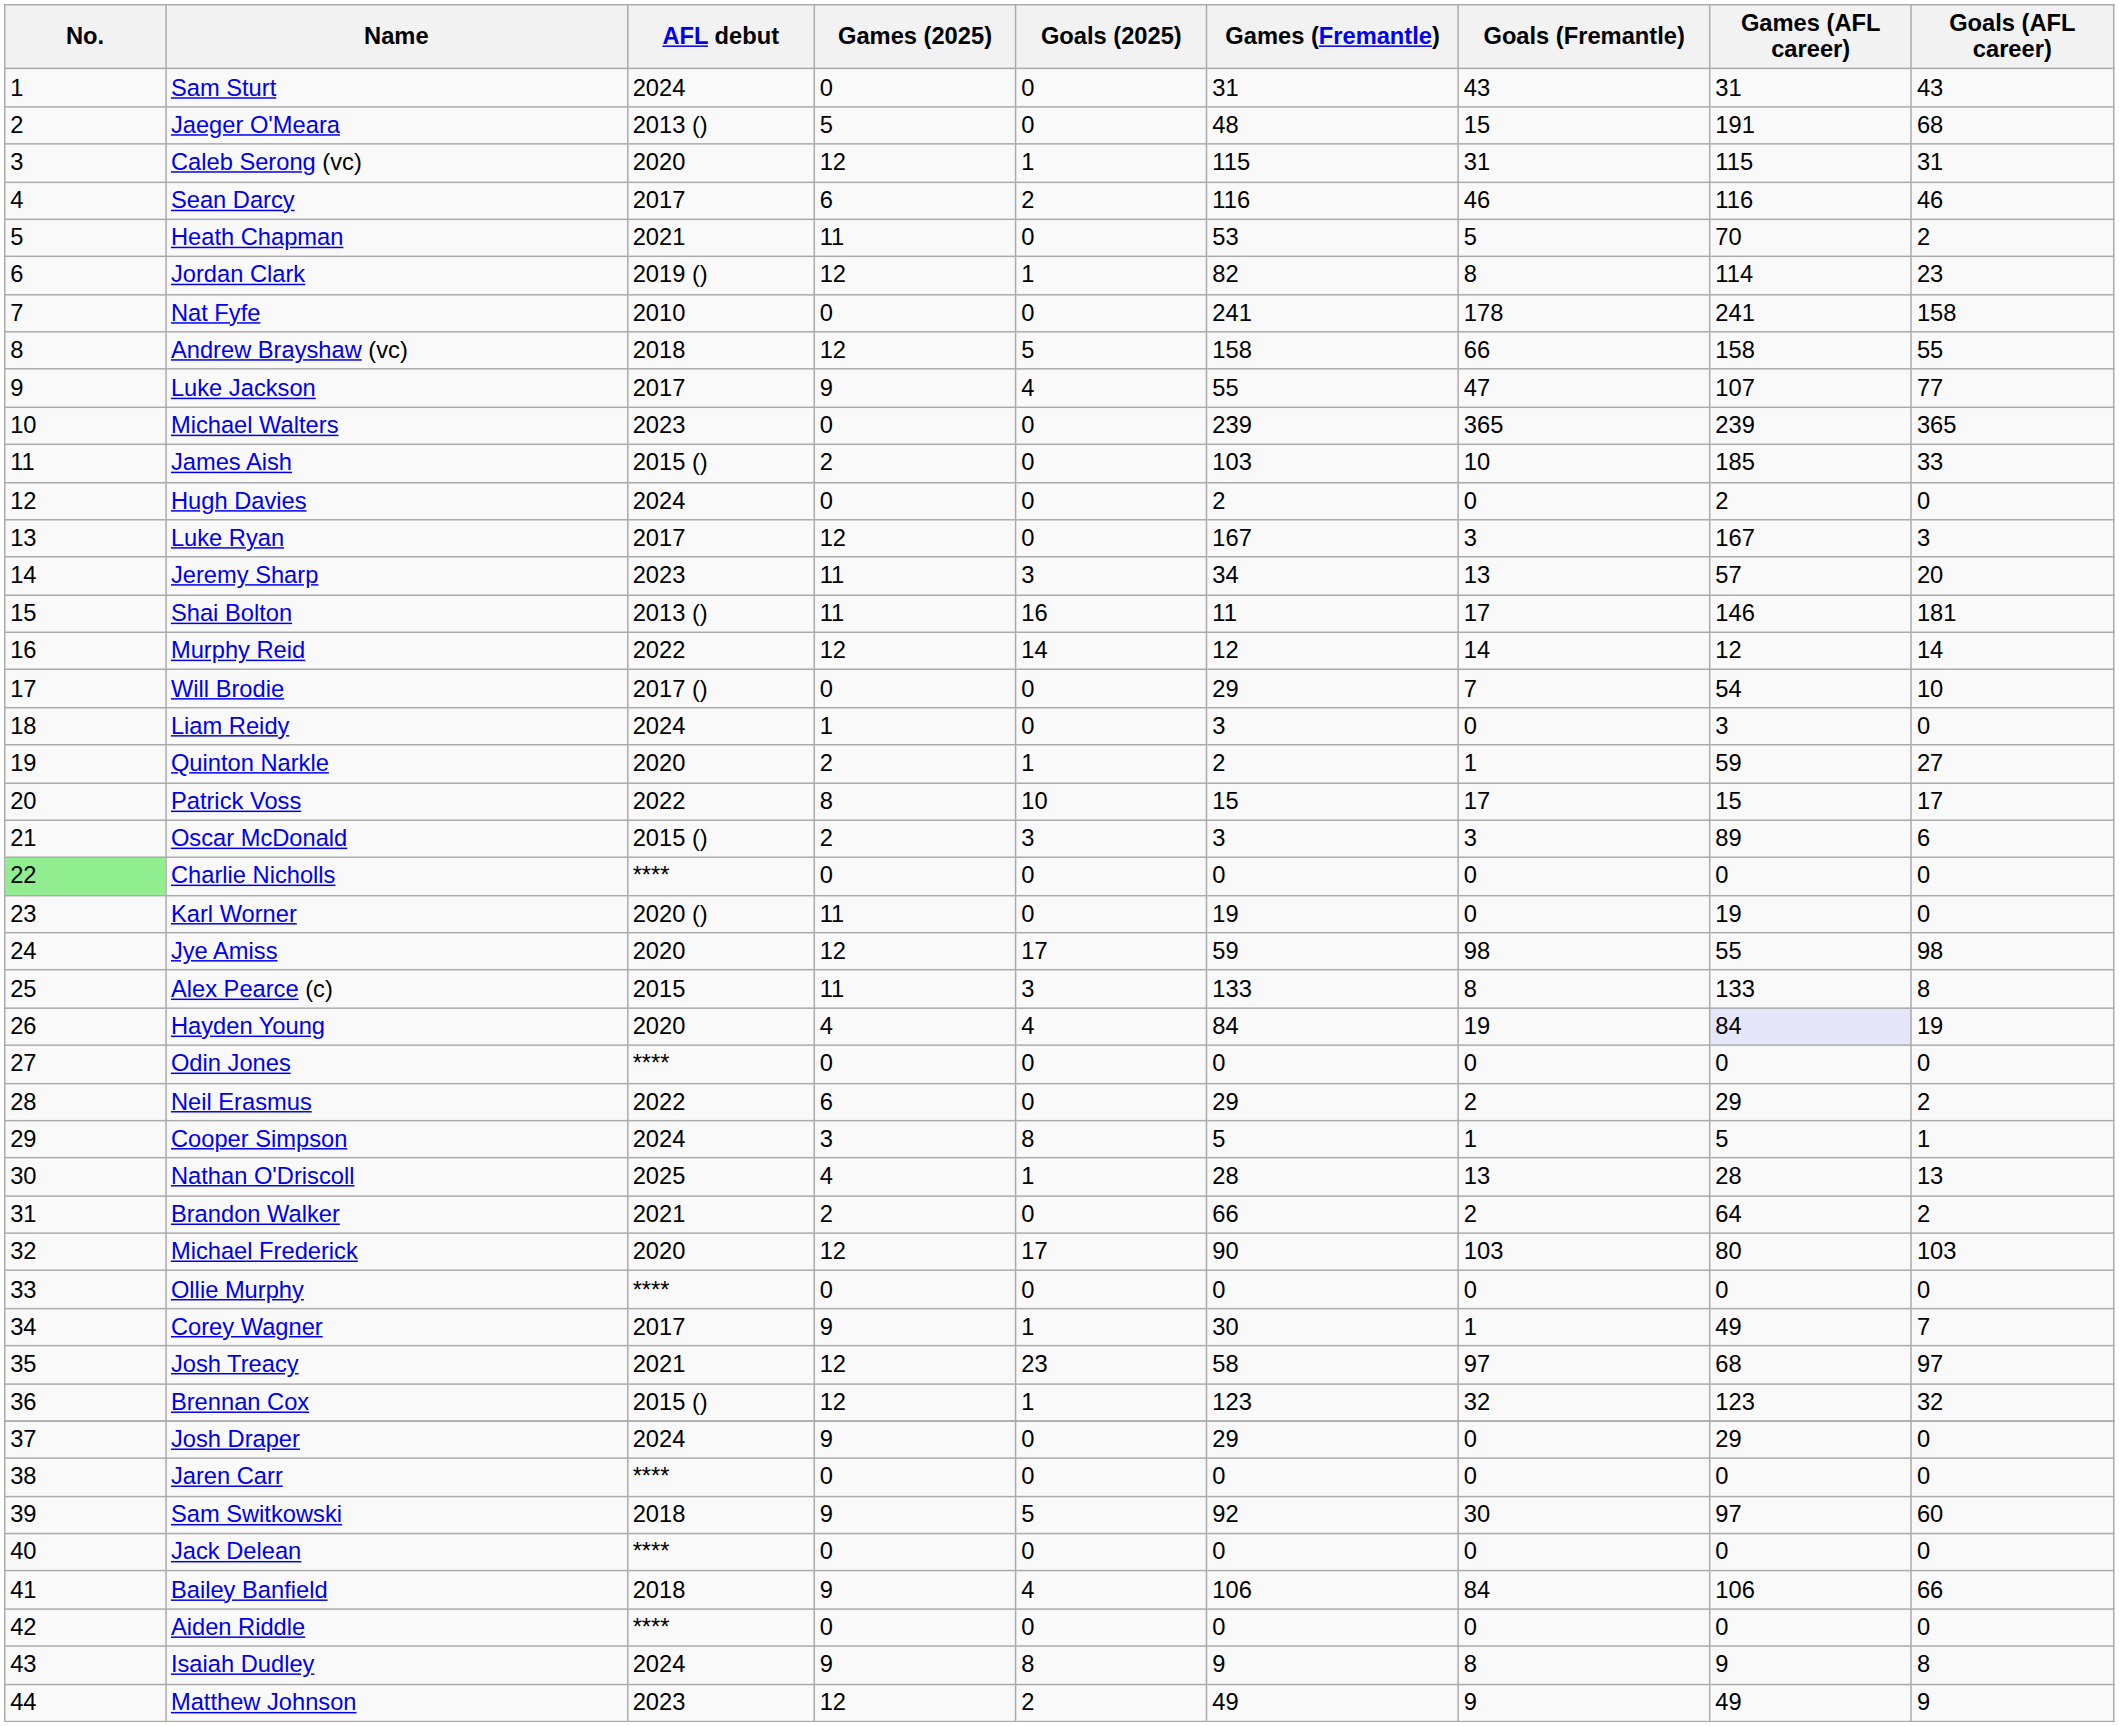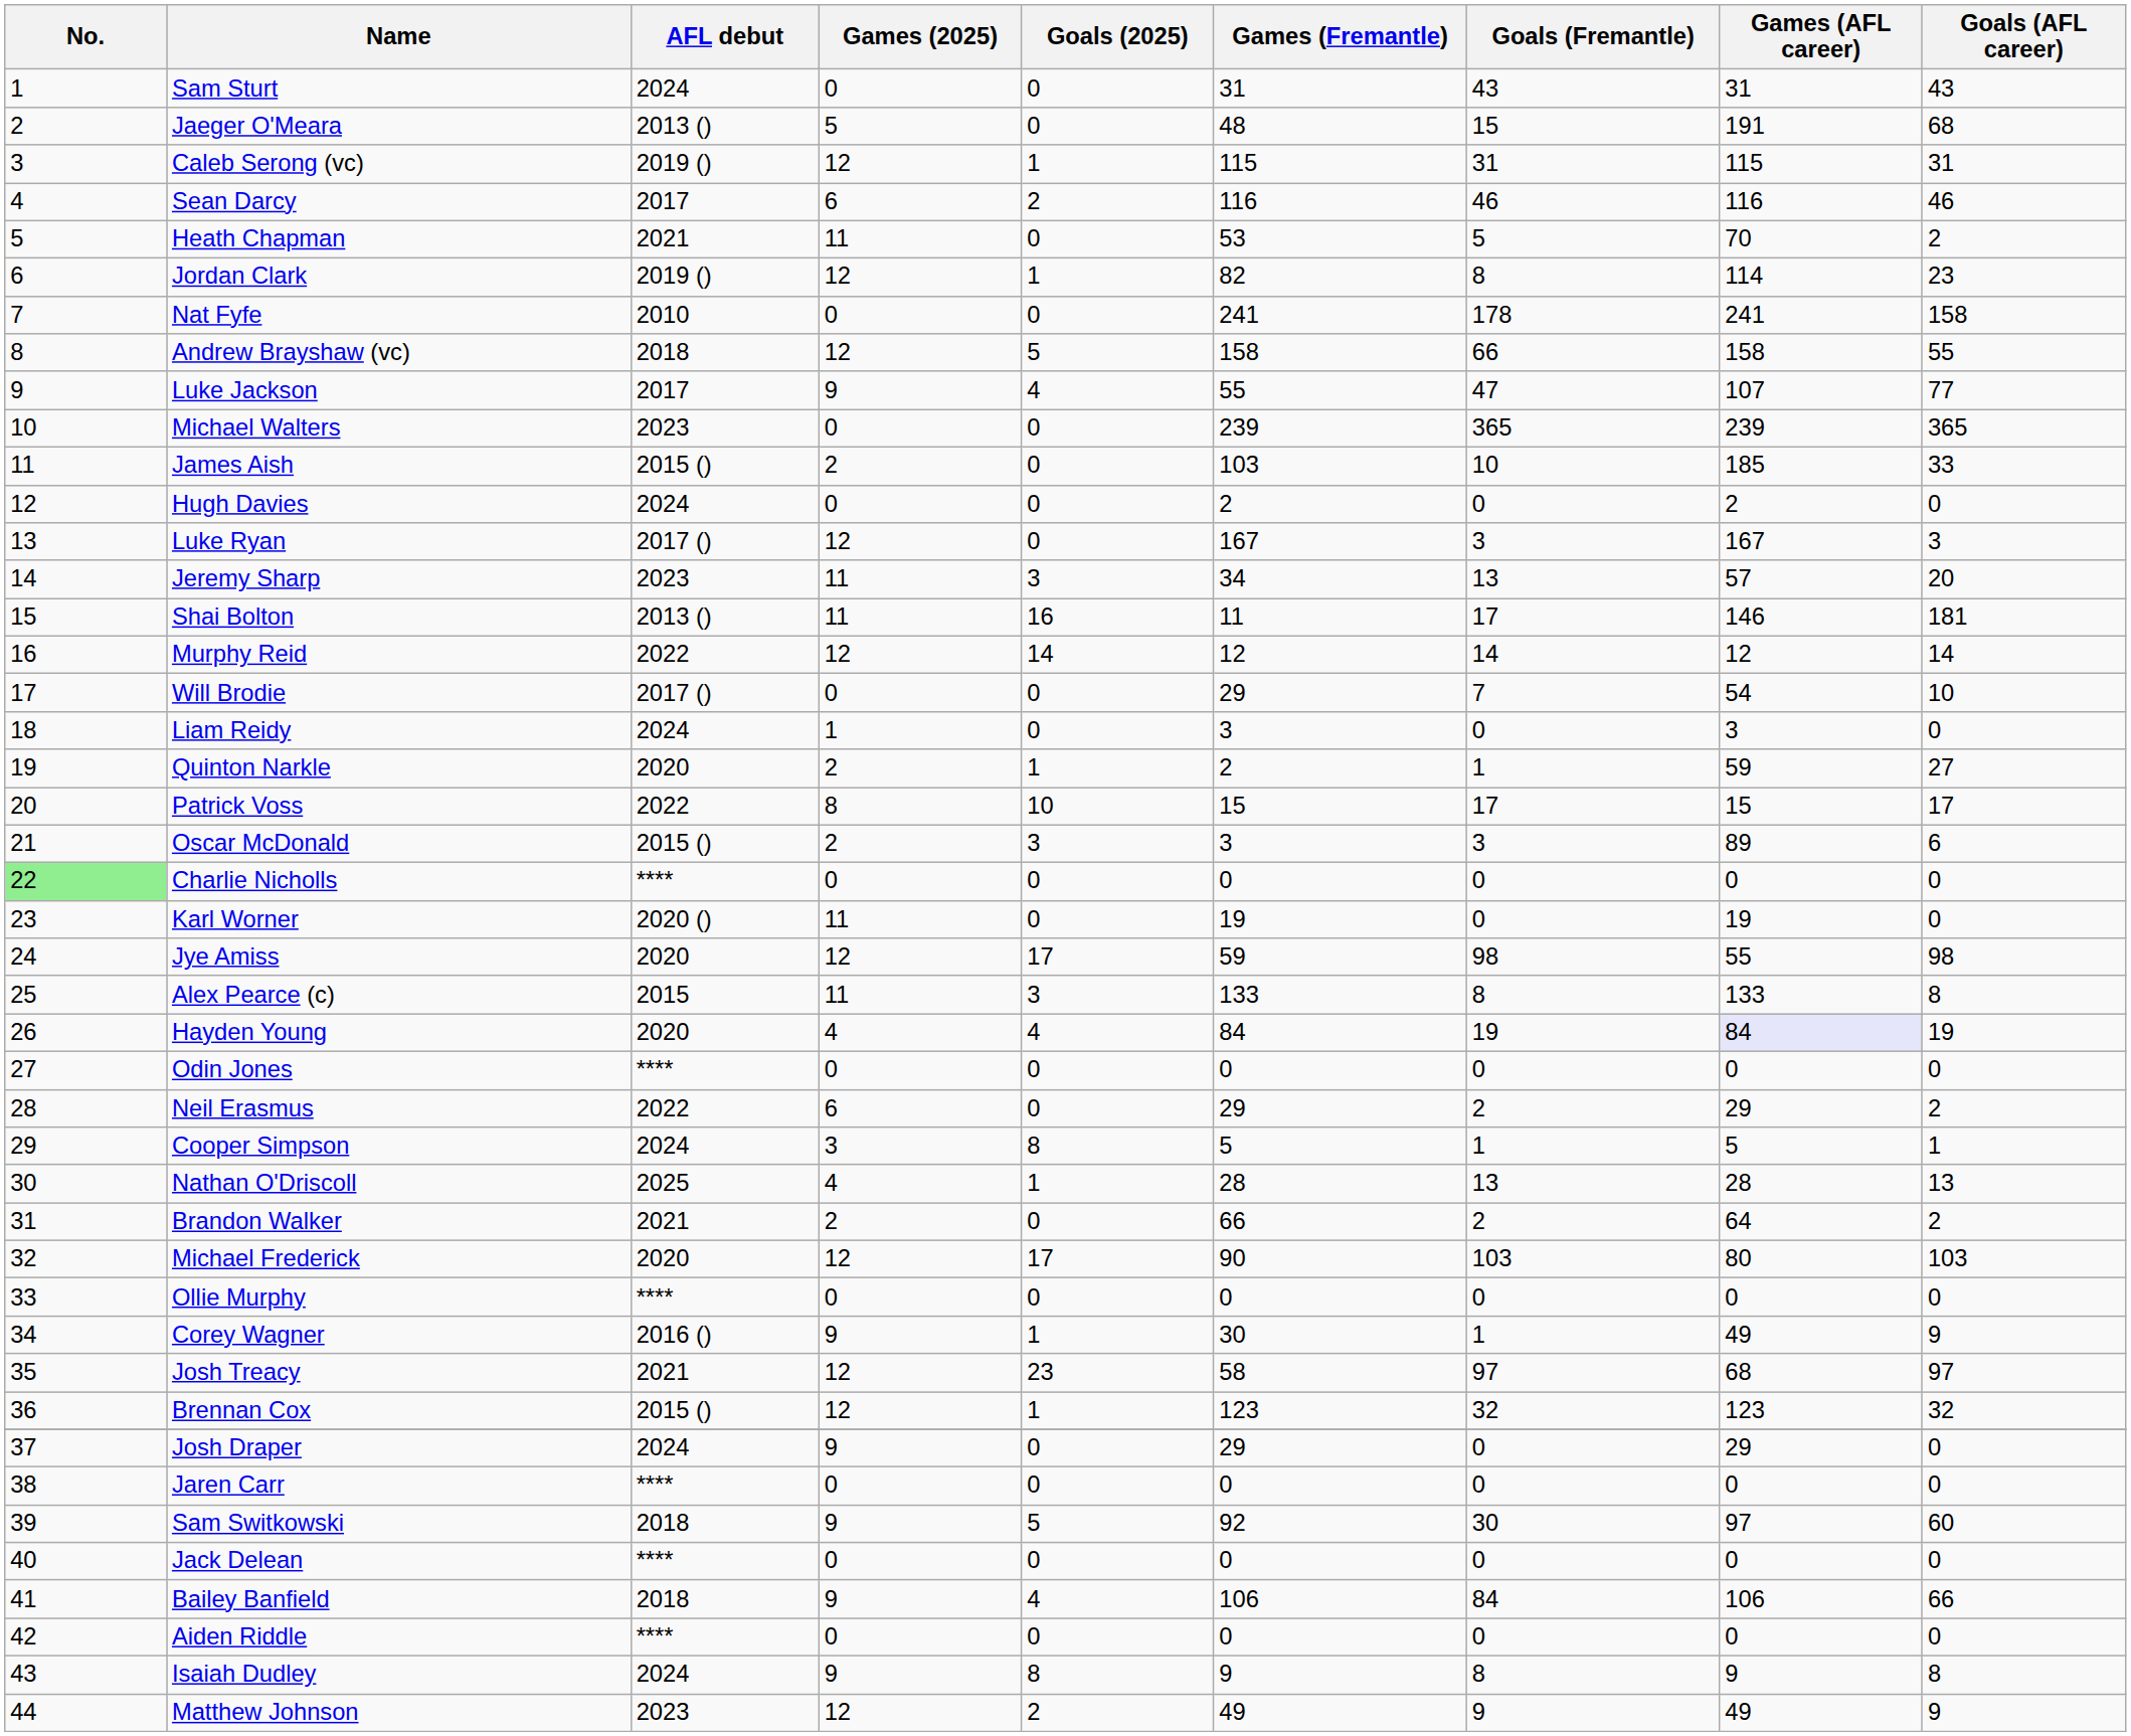 <table class="wikitable sortable" style="width:90%;">
 <tr>
 <th width="2%">No.</th>
 <th width="6%">Name</th>
 <th width="2%"><a href='#'>AFL</a> debut</th>
 <th width="2%">Games (2025)</th>
 <th width="2%">Goals (2025)</th>
 <th width="2%">Games (<a href='#'>Fremantle</a>)</th>
 <th width="2%">Goals (Fremantle)</th>
 <th width="2%">Games (AFL career)</th>
 <th width="2%">Goals (AFL career)</th>
 </tr>
 <tr>
 <td align="left">1</td>
 <td><a href='#'>Sam Sturt</a></td>
 <td>2024</td>
 <td>0</td>
 <td>0</td>
 <td>31</td>
 <td>43</td>
 <td>31</td>
 <td>43</td>
 </tr>
 <tr>
 <td>2</td>
 <td><a href='#'>Jaeger O'Meara</a></td>
 <td>2013 ()</td>
 <td>5</td>
 <td>0</td>
 <td>48</td>
 <td>15</td>
 <td>191</td>
 <td>68</td>
 </tr>
 <tr>
 <td>3</td>
 <td><a href='#'>Caleb Serong</a> (vc)</td>
-<td>2020</td>
+<td>2019 ()</td>
 <td>12</td>
 <td>1</td>
 <td>115</td>
 <td>31</td>
 <td>115</td>
 <td>31</td>
 </tr>
 <tr>
 <td>4</td>
 <td><a href='#'>Sean Darcy</a></td>
 <td>2017</td>
 <td>6</td>
 <td>2</td>
 <td>116</td>
 <td>46</td>
 <td>116</td>
 <td>46</td>
 </tr>
 <tr>
 <td>5</td>
 <td><a href='#'>Heath Chapman</a></td>
 <td>2021</td>
 <td>11</td>
 <td>0</td>
 <td>53</td>
 <td>5</td>
 <td>70</td>
 <td>2</td>
 </tr>
 <tr>
 <td>6</td>
 <td><a href='#'>Jordan Clark</a></td>
 <td>2019 ()</td>
 <td>12</td>
 <td>1</td>
 <td>82</td>
 <td>8</td>
 <td>114</td>
 <td>23</td>
 </tr>
 <tr>
 <td>7</td>
 <td><a href='#'>Nat Fyfe</a></td>
 <td>2010</td>
 <td>0</td>
 <td>0</td>
 <td>241</td>
 <td>178</td>
 <td>241</td>
 <td>158</td>
 </tr>
 <tr>
 <td>8</td>
 <td><a href='#'>Andrew Brayshaw</a> (vc)</td>
 <td>2018</td>
 <td>12</td>
 <td>5</td>
 <td>158</td>
 <td>66</td>
 <td>158</td>
 <td>55</td>
 </tr>
 <tr>
 <td>9</td>
 <td><a href='#'>Luke Jackson</a></td>
 <td>2017</td>
 <td>9</td>
 <td>4</td>
 <td>55</td>
 <td>47</td>
 <td>107</td>
 <td>77</td>
 </tr>
 <tr>
 <td>10</td>
 <td><a href='#'>Michael Walters</a></td>
 <td>2023</td>
 <td>0</td>
 <td>0</td>
 <td>239</td>
 <td>365</td>
 <td>239</td>
 <td>365</td>
 </tr>
 <tr>
 <td>11</td>
 <td><a href='#'>James Aish</a></td>
 <td>2015 ()</td>
 <td>2</td>
 <td>0</td>
 <td>103</td>
 <td>10</td>
 <td>185</td>
 <td>33</td>
 </tr>
 <tr>
 <td>12</td>
 <td><a href='#'>Hugh Davies</a></td>
 <td>2024</td>
 <td>0</td>
 <td>0</td>
 <td>2</td>
 <td>0</td>
 <td>2</td>
 <td>0</td>
 </tr>
 <tr>
 <td>13</td>
 <td><a href='#'>Luke Ryan</a></td>
-<td>2017</td>
+<td>2017 ()</td>
 <td>12</td>
 <td>0</td>
 <td>167</td>
 <td>3</td>
 <td>167</td>
 <td>3</td>
 </tr>
 <tr>
 <td>14</td>
 <td><a href='#'>Jeremy Sharp</a></td>
 <td>2023</td>
 <td>11</td>
 <td>3</td>
 <td>34</td>
 <td>13</td>
 <td>57</td>
 <td>20</td>
 </tr>
 <tr>
 <td>15</td>
 <td><a href='#'>Shai Bolton</a></td>
 <td>2013 ()</td>
 <td>11</td>
 <td>16</td>
 <td>11</td>
 <td>17</td>
 <td>146</td>
 <td>181</td>
 </tr>
 <tr>
 <td>16</td>
 <td><a href='#'>Murphy Reid</a></td>
 <td>2022</td>
 <td>12</td>
 <td>14</td>
 <td>12</td>
 <td>14</td>
 <td>12</td>
 <td>14</td>
 </tr>
 <tr>
 <td>17</td>
 <td><a href='#'>Will Brodie</a></td>
 <td>2017 ()</td>
 <td>0</td>
 <td>0</td>
 <td>29</td>
 <td>7</td>
 <td>54</td>
 <td>10</td>
 </tr>
 <tr>
 <td>18</td>
 <td><a href='#'>Liam Reidy</a></td>
 <td>2024</td>
 <td>1</td>
 <td>0</td>
 <td>3</td>
 <td>0</td>
 <td>3</td>
 <td>0</td>
 </tr>
 <tr>
 <td>19</td>
 <td><a href='#'>Quinton Narkle</a></td>
 <td>2020</td>
 <td>2</td>
 <td>1</td>
 <td>2</td>
 <td>1</td>
 <td>59</td>
 <td>27</td>
 </tr>
 <tr>
 <td>20</td>
 <td><a href='#'>Patrick Voss</a></td>
 <td>2022</td>
 <td>8</td>
 <td>10</td>
 <td>15</td>
 <td>17</td>
 <td>15</td>
 <td>17</td>
 </tr>
 <tr>
 <td>21</td>
 <td><a href='#'>Oscar McDonald</a></td>
 <td>2015 ()</td>
 <td>2</td>
 <td>3</td>
 <td>3</td>
 <td>3</td>
 <td>89</td>
 <td>6</td>
 </tr>
 <tr>
 <td style="background: lightgreen;">22</td>
 <td><a href='#'>Charlie Nicholls</a></td>
 <td>****</td>
 <td>0</td>
 <td>0</td>
 <td>0</td>
 <td>0</td>
 <td>0</td>
 <td>0</td>
 </tr>
 <tr>
 <td>23</td>
 <td><a href='#'>Karl Worner</a></td>
 <td>2020 ()</td>
 <td>11</td>
 <td>0</td>
 <td>19</td>
 <td>0</td>
 <td>19</td>
 <td>0</td>
 </tr>
 <tr>
 <td>24</td>
 <td><a href='#'>Jye Amiss</a></td>
 <td>2020</td>
 <td>12</td>
 <td>17</td>
 <td>59</td>
 <td>98</td>
 <td>55</td>
 <td>98</td>
 </tr>
 <tr>
 <td>25</td>
 <td><a href='#'>Alex Pearce</a> (c)</td>
 <td>2015</td>
 <td>11</td>
 <td>3</td>
 <td>133</td>
 <td>8</td>
 <td>133</td>
 <td>8</td>
 </tr>
 <tr>
 <td>26</td>
 <td><a href='#'>Hayden Young</a></td>
 <td>2020</td>
 <td>4</td>
 <td>4</td>
 <td>84</td>
 <td>19</td>
 <td style="background: lavender;">84</td>
 <td>19</td>
 </tr>
 <tr>
 <td>27</td>
 <td><a href='#'>Odin Jones</a></td>
 <td>****</td>
 <td>0</td>
 <td>0</td>
 <td>0</td>
 <td>0</td>
 <td>0</td>
 <td>0</td>
 </tr>
 <tr>
 <td>28</td>
 <td><a href='#'>Neil Erasmus</a></td>
 <td>2022</td>
 <td>6</td>
 <td>0</td>
 <td>29</td>
 <td>2</td>
 <td>29</td>
 <td>2</td>
 </tr>
 <tr>
 <td>29</td>
 <td><a href='#'>Cooper Simpson</a></td>
 <td>2024</td>
 <td>3</td>
 <td>8</td>
 <td>5</td>
 <td>1</td>
 <td>5</td>
 <td>1</td>
 </tr>
 <tr>
 <td>30</td>
 <td><a href='#'>Nathan O'Driscoll</a></td>
 <td>2025</td>
 <td>4</td>
 <td>1</td>
 <td>28</td>
 <td>13</td>
 <td>28</td>
 <td>13</td>
 </tr>
 <tr>
 <td>31</td>
 <td><a href='#'>Brandon Walker</a></td>
 <td>2021</td>
 <td>2</td>
 <td>0</td>
 <td>66</td>
 <td>2</td>
 <td>64</td>
 <td>2</td>
 </tr>
 <tr>
 <td>32</td>
 <td><a href='#'>Michael Frederick</a></td>
 <td>2020</td>
 <td>12</td>
 <td>17</td>
 <td>90</td>
 <td>103</td>
 <td>80</td>
 <td>103</td>
 </tr>
 <tr>
 <td>33</td>
 <td><a href='#'>Ollie Murphy</a></td>
 <td>****</td>
 <td>0</td>
 <td>0</td>
 <td>0</td>
 <td>0</td>
 <td>0</td>
 <td>0</td>
 </tr>
 <tr>
 <td>34</td>
 <td><a href='#'>Corey Wagner</a></td>
-<td>2017</td>
+<td>2016 ()</td>
 <td>9</td>
 <td>1</td>
 <td>30</td>
 <td>1</td>
 <td>49</td>
-<td>7</td>
+<td>9</td>
 </tr>
 <tr>
 <td>35</td>
 <td><a href='#'>Josh Treacy</a></td>
 <td>2021</td>
 <td>12</td>
 <td>23</td>
 <td>58</td>
 <td>97</td>
 <td>68</td>
 <td>97</td>
 </tr>
 <tr>
 <td>36</td>
 <td><a href='#'>Brennan Cox</a></td>
 <td>2015 ()</td>
 <td>12</td>
 <td>1</td>
 <td>123</td>
 <td>32</td>
 <td>123</td>
 <td>32</td>
 </tr>
 <tr>
 </tr>
 <tr>
 <td>37</td>
 <td><a href='#'>Josh Draper</a></td>
 <td>2024</td>
 <td>9</td>
 <td>0</td>
 <td>29</td>
 <td>0</td>
 <td>29</td>
 <td>0</td>
 </tr>
 <tr>
 <td>38</td>
 <td><a href='#'>Jaren Carr</a></td>
 <td>****</td>
 <td>0</td>
 <td>0</td>
 <td>0</td>
 <td>0</td>
 <td>0</td>
 <td>0</td>
 </tr>
 <tr>
 <td>39</td>
 <td><a href='#'>Sam Switkowski</a></td>
 <td>2018</td>
 <td>9</td>
 <td>5</td>
 <td>92</td>
 <td>30</td>
 <td>97</td>
 <td>60</td>
 </tr>
 <tr>
 <td>40</td>
 <td><a href='#'>Jack Delean</a></td>
 <td>****</td>
 <td>0</td>
 <td>0</td>
 <td>0</td>
 <td>0</td>
 <td>0</td>
 <td>0</td>
 </tr>
 <tr>
 <td>41</td>
 <td><a href='#'>Bailey Banfield</a></td>
 <td>2018</td>
 <td>9</td>
 <td>4</td>
 <td>106</td>
 <td>84</td>
 <td>106</td>
 <td>66</td>
 </tr>
 <tr>
 <td>42</td>
 <td><a href='#'>Aiden Riddle</a></td>
 <td>****</td>
 <td>0</td>
 <td>0</td>
 <td>0</td>
 <td>0</td>
 <td>0</td>
 <td>0</td>
 </tr>
 <tr>
 <td>43</td>
 <td><a href='#'>Isaiah Dudley</a></td>
 <td>2024</td>
 <td>9</td>
 <td>8</td>
 <td>9</td>
 <td>8</td>
 <td>9</td>
 <td>8</td>
 </tr>
 <tr>
 <td>44</td>
 <td><a href='#'>Matthew Johnson</a></td>
 <td>2023</td>
 <td>12</td>
 <td>2</td>
 <td>49</td>
 <td>9</td>
 <td>49</td>
 <td>9</td>
 </tr>
 </table>
